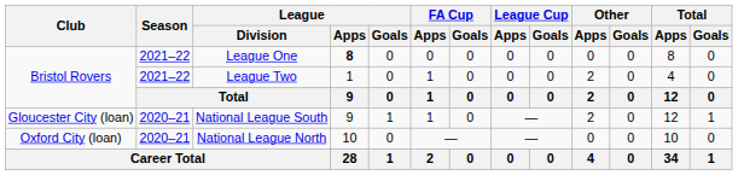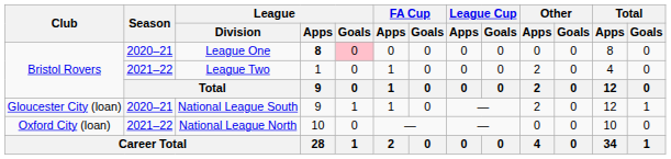 <table class="wikitable" style="text-align: center">
 <tr>
 <th rowspan="2">Club</th>
 <th rowspan="2">Season</th>
 <th colspan="3">League</th>
 <th colspan="2"><a href='#'>FA Cup</a></th>
 <th colspan="2"><a href='#'>League Cup</a></th>
 <th colspan="2">Other</th>
 <th colspan="2">Total</th>
 </tr>
 <tr>
 <th>Division</th>
 <th>Apps</th>
 <th>Goals</th>
 <th>Apps</th>
 <th>Goals</th>
 <th>Apps</th>
 <th>Goals</th>
 <th>Apps</th>
 <th>Goals</th>
 <th>Apps</th>
 <th>Goals</th>
 </tr>
 <tr>
 <td rowspan="3"><a href='#'>Bristol Rovers</a></td>
-<td><a href='#'>2021–22</a></td>
+<td><a href='#'>2020–21</a></td>
 <td><a href='#'>League One</a></td>
 <td><strong>8</strong></td>
-<td>0</td>
+<td style="background: pink;">0</td>
 <td>0</td>
 <td>0</td>
 <td>0</td>
 <td>0</td>
 <td>0</td>
 <td>0</td>
 <td>8</td>
 <td>0</td>
 </tr>
 <tr>
 <td><a href='#'>2021–22</a></td>
 <td><a href='#'>League Two</a></td>
 <td>1</td>
 <td>0</td>
 <td>1</td>
 <td>0</td>
 <td>0</td>
 <td>0</td>
 <td>2</td>
 <td>0</td>
 <td>4</td>
 <td>0</td>
 </tr>
 <tr>
 <th colspan="2">Total</th>
 <th>9</th>
 <th>0</th>
 <th>1</th>
 <th>0</th>
 <th>0</th>
 <th>0</th>
 <th>2</th>
 <th>0</th>
 <th>12</th>
 <th>0</th>
 </tr>
 <tr>
 <td><a href='#'>Gloucester City</a> (loan)</td>
 <td><a href='#'>2020–21</a></td>
 <td><a href='#'>National League South</a></td>
 <td>9</td>
 <td>1</td>
 <td>1</td>
 <td>0</td>
 <td colspan="2">—</td>
 <td>2</td>
 <td>0</td>
 <td>12</td>
 <td>1</td>
 </tr>
 <tr>
 <td><a href='#'>Oxford City</a> (loan)</td>
-<td><a href='#'>2020–21</a></td>
+<td><a href='#'>2021–22</a></td>
 <td><a href='#'>National League North</a></td>
 <td>10</td>
 <td>0</td>
 <td colspan="2">—</td>
 <td colspan="2">—</td>
 <td>0</td>
 <td>0</td>
 <td>10</td>
 <td>0</td>
 </tr>
 <tr>
 <th colspan="3">Career Total</th>
 <th>28</th>
 <th>1</th>
 <th>2</th>
 <th>0</th>
 <th>0</th>
 <th>0</th>
 <th>4</th>
 <th>0</th>
 <th>34</th>
 <th>1</th>
 </tr>
 </table>
